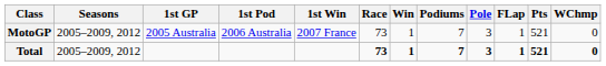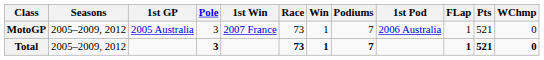 <table class="wikitable">
 <tr>
 <th>Class</th>
 <th>Seasons</th>
 <th>1st GP</th>
-<th>1st Pod</th>
+<th><a href='#'>Pole</a></th>
 <th>1st Win</th>
 <th>Race</th>
 <th>Win</th>
 <th>Podiums</th>
-<th><a href='#'>Pole</a></th>
+<th>1st Pod</th>
 <th>FLap</th>
 <th>Pts</th>
 <th>WChmp</th>
 </tr>
 <tr align="right">
 <th>MotoGP</th>
 <td>2005–2009, 2012</td>
 <td align="left"><a href='#'>2005 Australia</a></td>
-<td align="left"><a href='#'>2006 Australia</a></td>
+<td>3</td>
 <td align="left"><a href='#'>2007 France</a></td>
 <td>73</td>
 <td>1</td>
 <td>7</td>
-<td>3</td>
+<td align="left"><a href='#'>2006 Australia</a></td>
 <td>1</td>
 <td>521</td>
 <td>0</td>
 </tr>
 <tr align="right">
 <th>Total</th>
 <td>2005–2009, 2012</td>
 <td></td>
-<td></td>
+<td><strong>3</strong></td>
 <td></td>
 <td><strong>73</strong></td>
 <td><strong>1</strong></td>
 <td><strong>7</strong></td>
-<td><strong>3</strong></td>
+<td></td>
 <td><strong>1</strong></td>
 <td><strong>521</strong></td>
 <td><strong>0</strong></td>
 </tr>
 </table>
